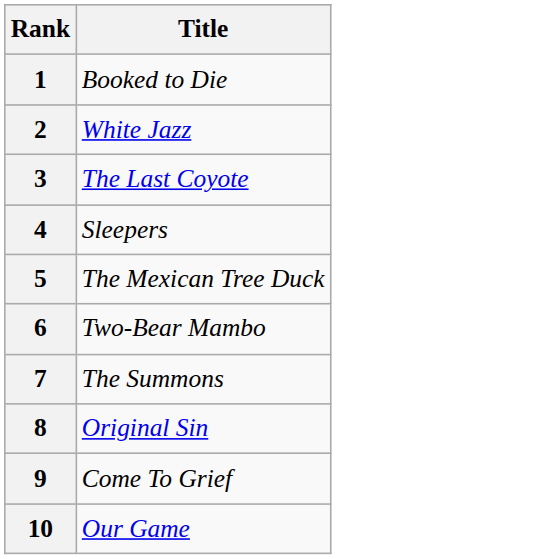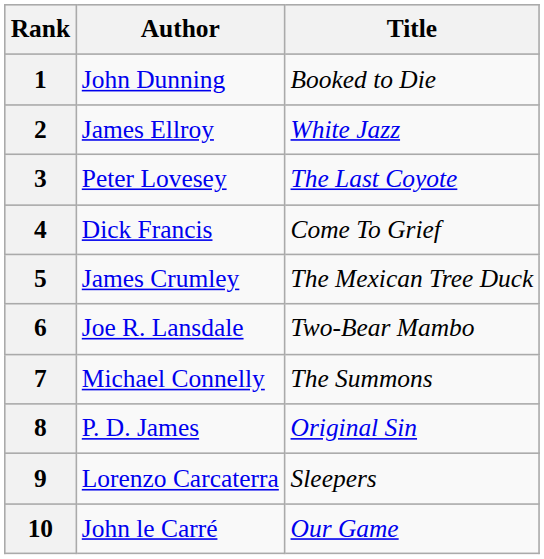 <table class="wikitable sortable" style="font-size:1.00em; line-height:1.5em;">
 <tr>
 <th>Rank</th>
+<th>Author</th>
 <th>Title</th>
 </tr>
 <tr>
 <th>1</th>
+<td><a href='#'>John Dunning</a></td>
 <td><em>Booked to Die</em></td>
 </tr>
 <tr>
 <th>2</th>
+<td><a href='#'>James Ellroy</a></td>
 <td><em><a href='#'>White Jazz</a></em></td>
 </tr>
 <tr>
 <th>3</th>
+<td><a href='#'>Peter Lovesey</a></td>
 <td><em><a href='#'>The Last Coyote</a></em></td>
 </tr>
 <tr>
 <th>4</th>
-<td><em>Sleepers</em></td>
+<td><a href='#'>Dick Francis</a></td>
+<td><em>Come To Grief</em></td>
 </tr>
 <tr>
 <th>5</th>
+<td><a href='#'>James Crumley</a></td>
 <td><em>The Mexican Tree Duck</em></td>
 </tr>
 <tr>
 <th>6</th>
+<td><a href='#'>Joe R. Lansdale</a></td>
 <td><em>Two-Bear Mambo</em></td>
 </tr>
 <tr>
 <th>7</th>
+<td><a href='#'>Michael Connelly</a></td>
 <td><em>The Summons</em></td>
 </tr>
 <tr>
 <th>8</th>
+<td><a href='#'>P. D. James</a></td>
 <td><em><a href='#'>Original Sin</a></em></td>
 </tr>
 <tr>
 <th>9</th>
-<td><em>Come To Grief</em></td>
+<td><a href='#'>Lorenzo Carcaterra</a></td>
+<td><em>Sleepers</em></td>
 </tr>
 <tr>
 <th>10</th>
+<td><a href='#'>John le Carré</a></td>
 <td><em><a href='#'>Our Game</a></em></td>
 </tr>
 </table>
